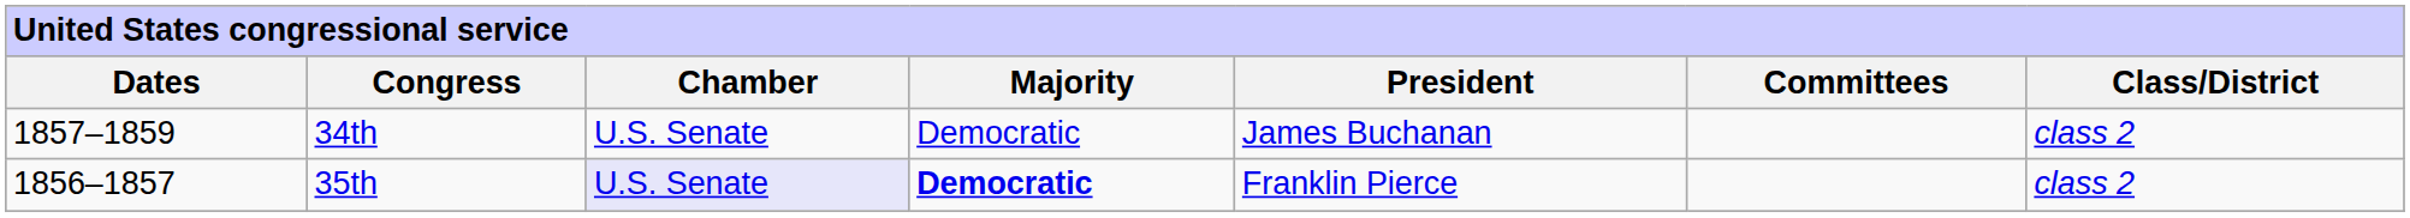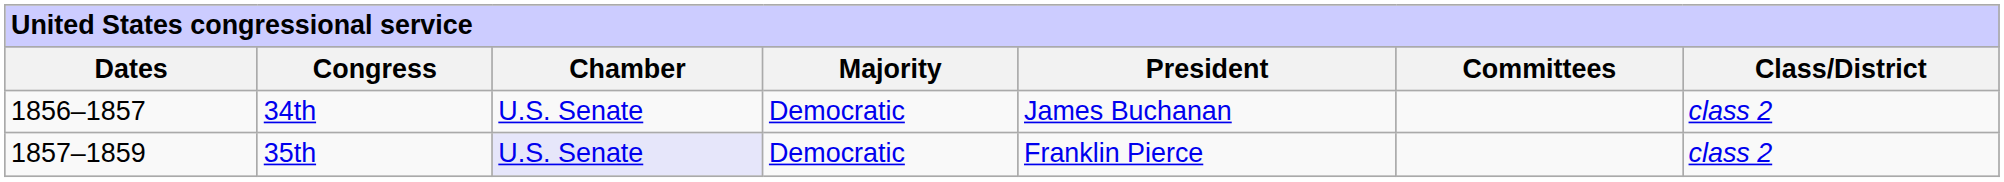 <table class=wikitable style="width: 94%" style="text-align: center;" align="center">
 <tr>
 <td colspan=7 style="background: #ccccff;"><strong>United States congressional service</strong></td>
 </tr>
 <tr>
 <th>Dates</th>
 <th>Congress</th>
 <th>Chamber</th>
 <th>Majority</th>
 <th>President</th>
 <th>Committees</th>
 <th>Class/District</th>
 </tr>
 <tr>
-<td>1857–1859</td>
+<td>1856–1857</td>
 <td><a href='#'>34th</a></td>
 <td><a href='#'>U.S. Senate</a></td>
 <td><a href='#'>Democratic</a></td>
 <td><a href='#'>James Buchanan</a></td>
 <td></td>
 <td><a href='#'><em>class 2</em></a></td>
 </tr>
 <tr>
-<td>1856–1857</td>
+<td>1857–1859</td>
 <td><a href='#'>35th</a></td>
 <td style="background: lavender;"><a href='#'>U.S. Senate</a></td>
-<td><strong><a href='#'>Democratic</a></strong></td>
+<td><a href='#'>Democratic</a></td>
 <td><a href='#'>Franklin Pierce</a></td>
 <td></td>
 <td><a href='#'><em>class 2</em></a></td>
 </tr>
 </table>
